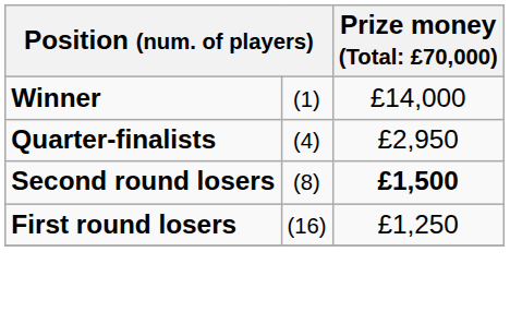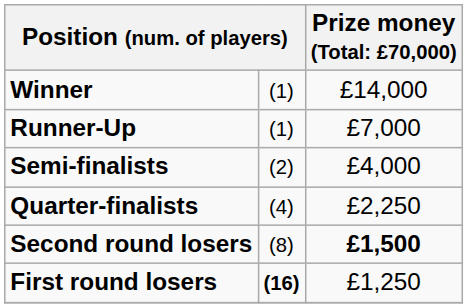 <table class="wikitable">
 <tr>
 <th colspan=2>Position <small>(num. of players)</small></th>
 <th>Prize money<br><small>(Total: £70,000)</small></th>
 </tr>
 <tr>
 <td><strong>Winner</strong></td>
 <td align=center><small>(1)</small></td>
 <td align=center>£14,000</td>
 </tr>
 <tr>
+<td><strong>Runner-Up</strong></td>
+<td align=center><small>(1)</small></td>
+<td align=center>£7,000</td>
+</tr>
+<tr>
+<td><strong>Semi-finalists</strong></td>
+<td align=center><small>(2)</small></td>
+<td align=center>£4,000</td>
+</tr>
+<tr>
 <td><strong>Quarter-finalists</strong></td>
 <td align=center><small>(4)</small></td>
-<td align=center>£2,950</td>
+<td align=center>£2,250</td>
 </tr>
 <tr>
 <td><strong>Second round losers</strong></td>
 <td align=center><small>(8)</small></td>
 <td align=center><strong>£1,500</strong></td>
 </tr>
 <tr>
 <td><strong>First round losers</strong></td>
-<td align=center><small>(16)</small></td>
+<td align=center><strong><small>(16)</small></strong></td>
 <td align=center>£1,250</td>
 </tr>
 <tr>
 </tr>
 </table>
